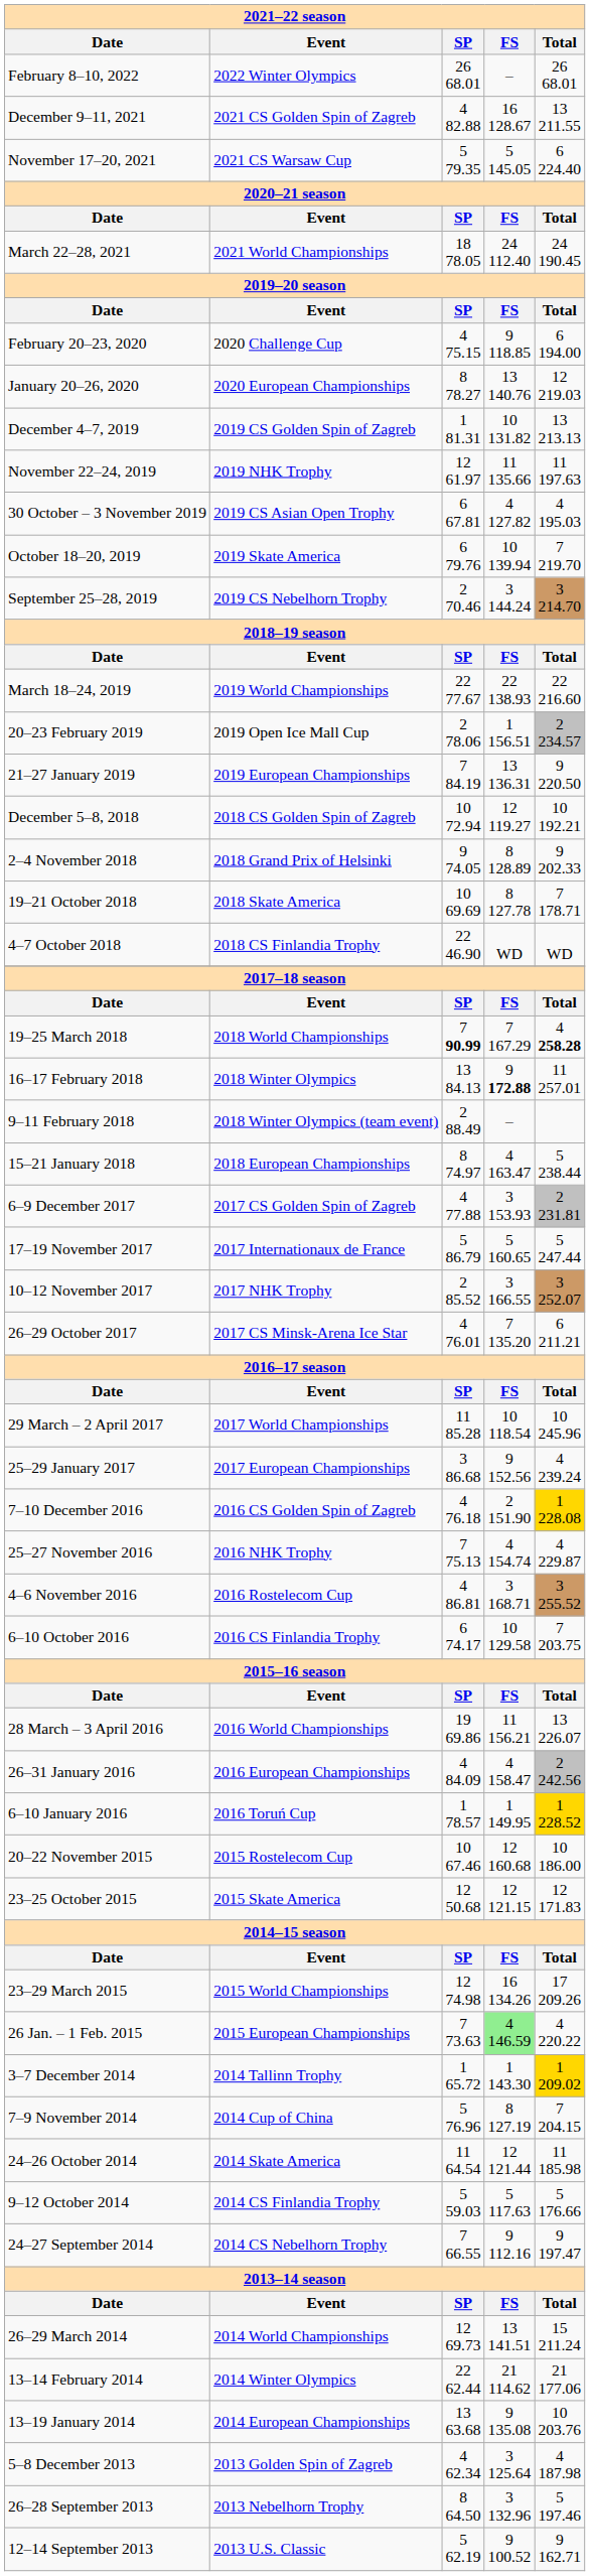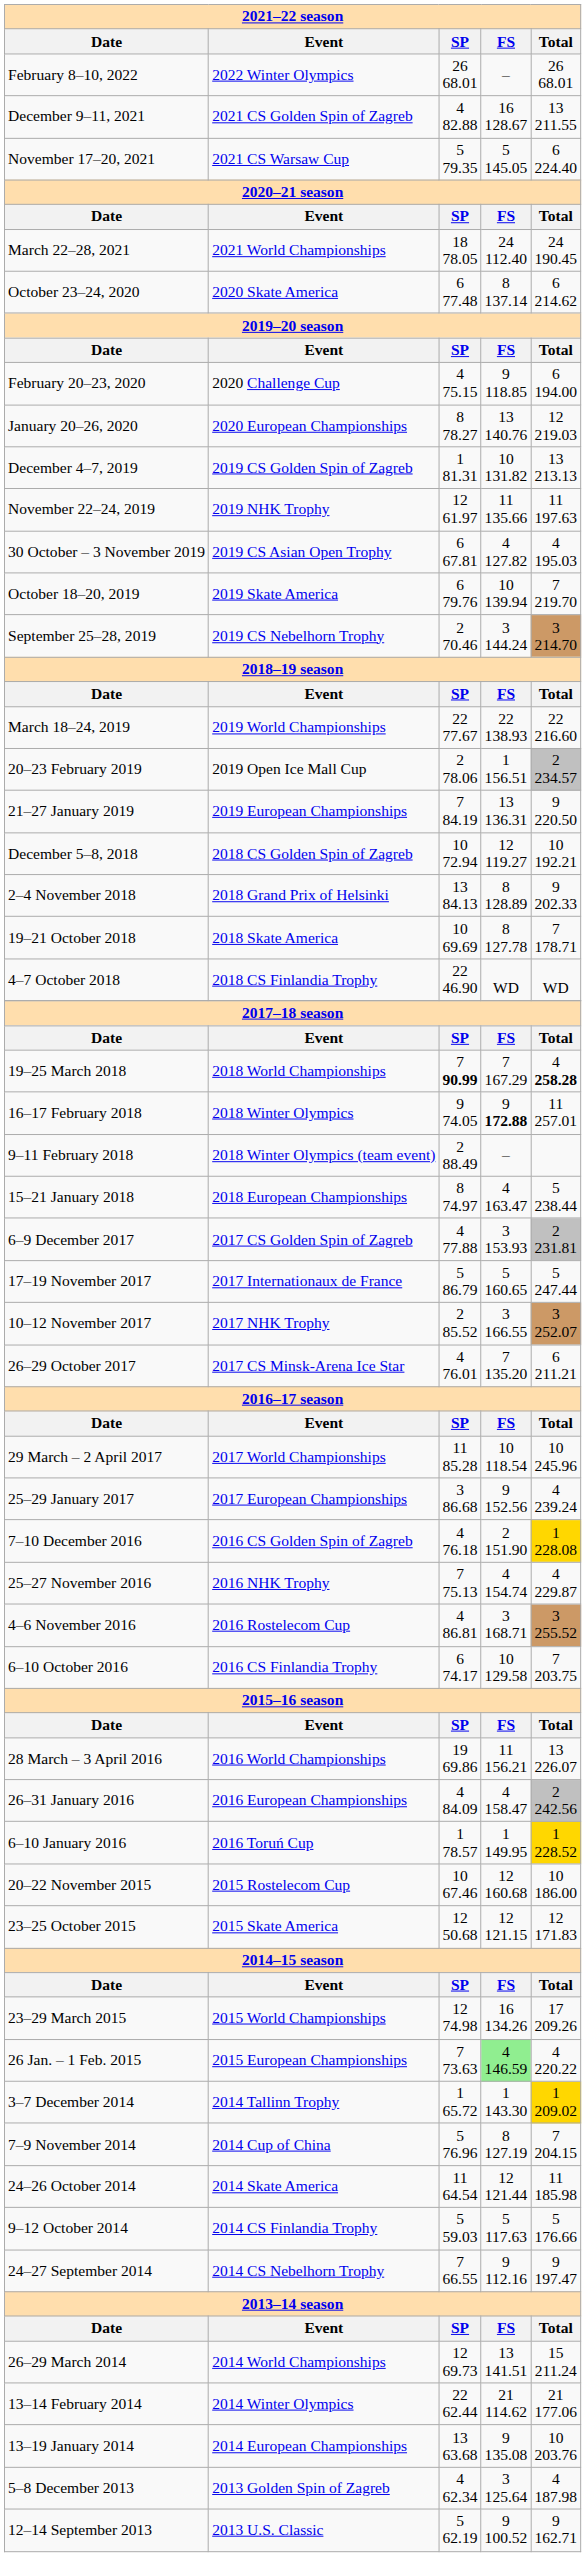 <table class="wikitable">
 <tr>
 <td style="background-color: #ffdead; " colspan=5 align=center><a href='#'><strong>2021–22 season</strong></a></td>
 </tr>
 <tr>
 <th>Date</th>
 <th>Event</th>
 <th><a href='#'>SP</a></th>
 <th><a href='#'>FS</a></th>
 <th>Total</th>
 </tr>
 <tr>
 <td>February 8–10, 2022</td>
 <td><a href='#'>2022 Winter Olympics</a></td>
 <td align=center>26 <br> 68.01</td>
 <td align=center>–</td>
 <td align=center>26 <br> 68.01</td>
 </tr>
 <tr>
 <td>December 9–11, 2021</td>
 <td><a href='#'>2021 CS Golden Spin of Zagreb</a></td>
 <td align=center>4 <br> 82.88</td>
 <td align=center>16 <br> 128.67</td>
 <td align=center>13 <br> 211.55</td>
 </tr>
 <tr>
 <td>November 17–20, 2021</td>
 <td><a href='#'>2021 CS Warsaw Cup</a></td>
 <td align=center>5 <br> 79.35</td>
 <td align=center>5 <br> 145.05</td>
 <td align=center>6 <br> 224.40</td>
 </tr>
 <tr>
 <td style="background-color: #ffdead; " colspan=5 align=center><a href='#'><strong>2020–21 season</strong></a></td>
 </tr>
 <tr>
 <th>Date</th>
 <th>Event</th>
 <th><a href='#'>SP</a></th>
 <th><a href='#'>FS</a></th>
 <th>Total</th>
 </tr>
 <tr>
 <td>March 22–28, 2021</td>
 <td><a href='#'>2021 World Championships</a></td>
 <td align=center>18 <br> 78.05</td>
 <td align=center>24 <br> 112.40</td>
 <td align=center>24 <br> 190.45</td>
+</tr>
+<tr>
+<td>October 23–24, 2020</td>
+<td><a href='#'>2020 Skate America</a></td>
+<td align=center>6 <br> 77.48</td>
+<td align=center>8 <br> 137.14</td>
+<td align=center>6 <br> 214.62</td>
 </tr>
 <tr>
 <td style="background-color: #ffdead; " colspan=5 align=center><a href='#'><strong>2019–20 season</strong></a></td>
 </tr>
 <tr>
 <th>Date</th>
 <th>Event</th>
 <th><a href='#'>SP</a></th>
 <th><a href='#'>FS</a></th>
 <th>Total</th>
 </tr>
 <tr>
 <td>February 20–23, 2020</td>
 <td>2020 <a href='#'>Challenge Cup</a></td>
 <td align=center>4 <br> 75.15</td>
 <td align=center>9 <br> 118.85</td>
 <td align=center>6 <br> 194.00</td>
 </tr>
 <tr>
 <td>January 20–26, 2020</td>
 <td><a href='#'>2020 European Championships</a></td>
 <td align=center>8 <br> 78.27</td>
 <td align=center>13 <br> 140.76</td>
 <td align=center>12 <br> 219.03</td>
 </tr>
 <tr>
 <td>December 4–7, 2019</td>
 <td><a href='#'>2019 CS Golden Spin of Zagreb</a></td>
 <td align=center>1 <br> 81.31</td>
 <td align=center>10 <br> 131.82</td>
 <td align=center>13 <br> 213.13</td>
 </tr>
 <tr>
 <td>November 22–24, 2019</td>
 <td><a href='#'>2019 NHK Trophy</a></td>
 <td align=center>12 <br> 61.97</td>
 <td align=center>11 <br> 135.66</td>
 <td align=center>11 <br> 197.63</td>
 </tr>
 <tr>
 <td>30 October – 3 November 2019</td>
 <td><a href='#'>2019 CS Asian Open Trophy</a></td>
 <td align=center>6 <br> 67.81</td>
 <td align=center>4 <br> 127.82</td>
 <td align=center>4 <br> 195.03</td>
 </tr>
 <tr>
 <td>October 18–20, 2019</td>
 <td><a href='#'>2019 Skate America</a></td>
 <td align=center>6 <br> 79.76</td>
 <td align=center>10 <br> 139.94</td>
 <td align=center>7 <br> 219.70</td>
 </tr>
 <tr>
 <td>September 25–28, 2019</td>
 <td><a href='#'>2019 CS Nebelhorn Trophy</a></td>
 <td align=center>2 <br> 70.46</td>
 <td align=center>3 <br> 144.24</td>
 <td align=center bgcolor=cc9966>3 <br> 214.70</td>
 </tr>
 <tr>
 <td style="background-color: #ffdead; " colspan=5 align=center><a href='#'><strong>2018–19 season</strong></a></td>
 </tr>
 <tr>
 <th>Date</th>
 <th>Event</th>
 <th><a href='#'>SP</a></th>
 <th><a href='#'>FS</a></th>
 <th>Total</th>
 </tr>
 <tr>
 <td>March 18–24, 2019</td>
 <td><a href='#'>2019 World Championships</a></td>
 <td align=center>22 <br> 77.67</td>
 <td align=center>22 <br> 138.93</td>
 <td align=center>22 <br> 216.60</td>
 </tr>
 <tr>
 <td>20–23 February 2019</td>
 <td>2019 Open Ice Mall Cup</td>
 <td align=center>2 <br> 78.06</td>
 <td align=center>1 <br> 156.51</td>
 <td align=center bgcolor=silver>2 <br> 234.57</td>
 </tr>
 <tr>
 <td>21–27 January 2019</td>
 <td><a href='#'>2019 European Championships</a></td>
 <td align=center>7 <br> 84.19</td>
 <td align=center>13 <br> 136.31</td>
 <td align=center>9 <br> 220.50</td>
 </tr>
 <tr>
 <td>December 5–8, 2018</td>
 <td><a href='#'>2018 CS Golden Spin of Zagreb</a></td>
 <td align=center>10 <br> 72.94</td>
 <td align=center>12 <br> 119.27</td>
 <td align=center>10 <br> 192.21</td>
 </tr>
 <tr>
 <td>2–4 November 2018</td>
 <td><a href='#'>2018 Grand Prix of Helsinki</a></td>
-<td align=center>9 <br> 74.05</td>
+<td align=center>13 <br> 84.13</td>
 <td align=center>8 <br> 128.89</td>
 <td align=center>9 <br> 202.33</td>
 </tr>
 <tr>
 <td>19–21 October 2018</td>
 <td><a href='#'>2018 Skate America</a></td>
 <td align=center>10 <br> 69.69</td>
 <td align=center>8 <br> 127.78</td>
 <td align=center>7 <br> 178.71</td>
 </tr>
 <tr>
 <td>4–7 October 2018</td>
 <td><a href='#'>2018 CS Finlandia Trophy</a></td>
 <td align=center>22 <br> 46.90</td>
 <td align=center><br> WD</td>
 <td align=center><br> WD</td>
 </tr>
 <tr>
 </tr>
 <tr>
 <td style="background-color: #ffdead;" colspan=5 align=center><a href='#'><strong>2017–18 season</strong></a></td>
 </tr>
 <tr>
 <th>Date</th>
 <th>Event</th>
 <th><a href='#'>SP</a></th>
 <th><a href='#'>FS</a></th>
 <th>Total</th>
 </tr>
 <tr>
 <td>19–25 March 2018</td>
 <td><a href='#'>2018 World Championships</a></td>
 <td align=center>7 <br> <strong>90.99</strong></td>
 <td align=center>7 <br> 167.29</td>
 <td align=center>4 <br> <strong>258.28</strong></td>
 </tr>
 <tr>
 <td>16–17 February 2018</td>
 <td><a href='#'>2018 Winter Olympics</a></td>
-<td align=center>13 <br> 84.13</td>
+<td align=center>9 <br> 74.05</td>
 <td align=center>9 <br> <strong>172.88</strong></td>
 <td align=center>11 <br> 257.01</td>
 </tr>
 <tr>
 <td>9–11 February 2018</td>
 <td><a href='#'>2018 Winter Olympics (team event)</a></td>
 <td align=center>2 <br> 88.49</td>
 <td align=center>–</td>
 <td align=center><br></td>
 </tr>
 <tr>
 <td>15–21 January 2018</td>
 <td><a href='#'>2018 European Championships</a></td>
 <td align=center>8 <br> 74.97</td>
 <td align=center>4 <br> 163.47</td>
 <td align=center>5 <br> 238.44</td>
 </tr>
 <tr>
 <td>6–9 December 2017</td>
 <td><a href='#'>2017 CS Golden Spin of Zagreb</a></td>
 <td align=center>4 <br> 77.88</td>
 <td align=center>3 <br> 153.93</td>
 <td align=center bgcolor=silver>2 <br> 231.81</td>
 </tr>
 <tr>
 <td>17–19 November 2017</td>
 <td><a href='#'>2017 Internationaux de France</a></td>
 <td align=center>5 <br> 86.79</td>
 <td align=center>5 <br> 160.65</td>
 <td align=center>5 <br> 247.44</td>
 </tr>
 <tr>
 <td>10–12 November 2017</td>
 <td><a href='#'>2017 NHK Trophy</a></td>
 <td align=center>2 <br> 85.52</td>
 <td align=center>3 <br> 166.55</td>
 <td align=center bgcolor=cc9966>3 <br> 252.07</td>
 </tr>
 <tr>
 <td>26–29 October 2017</td>
 <td><a href='#'>2017 CS Minsk-Arena Ice Star</a></td>
 <td align=center>4 <br> 76.01</td>
 <td align=center>7 <br> 135.20</td>
 <td align=center>6 <br> 211.21</td>
 </tr>
 <tr>
 <td style="background-color: #ffdead;" colspan=5 align=center><a href='#'><strong>2016–17 season</strong></a></td>
 </tr>
 <tr>
 <th>Date</th>
 <th>Event</th>
 <th><a href='#'>SP</a></th>
 <th><a href='#'>FS</a></th>
 <th>Total</th>
 </tr>
 <tr>
 <td>29 March – 2 April 2017</td>
 <td><a href='#'>2017 World Championships</a></td>
 <td align=center>11 <br> 85.28</td>
 <td align=center>10 <br> 118.54</td>
 <td align=center>10 <br> 245.96</td>
 </tr>
 <tr>
 <td>25–29 January 2017</td>
 <td><a href='#'>2017 European Championships</a></td>
 <td align=center>3 <br> 86.68</td>
 <td align=center>9 <br> 152.56</td>
 <td align=center>4 <br> 239.24</td>
 </tr>
 <tr>
 <td>7–10 December 2016</td>
 <td><a href='#'>2016 CS Golden Spin of Zagreb</a></td>
 <td align=center>4 <br> 76.18</td>
 <td align=center>2 <br> 151.90</td>
 <td align=center bgcolor=gold>1 <br> 228.08</td>
 </tr>
 <tr>
 <td>25–27 November 2016</td>
 <td><a href='#'>2016 NHK Trophy</a></td>
 <td align=center>7 <br> 75.13</td>
 <td align=center>4 <br> 154.74</td>
 <td align=center>4 <br> 229.87</td>
 </tr>
 <tr>
 <td>4–6 November 2016</td>
 <td><a href='#'>2016 Rostelecom Cup</a></td>
 <td align=center>4 <br> 86.81</td>
 <td align=center>3 <br> 168.71</td>
 <td align=center bgcolor=cc9966>3 <br> 255.52</td>
 </tr>
 <tr>
 <td>6–10 October 2016</td>
 <td><a href='#'>2016 CS Finlandia Trophy</a></td>
 <td align=center>6 <br> 74.17</td>
 <td align=center>10 <br> 129.58</td>
 <td align=center>7 <br> 203.75</td>
 </tr>
 <tr>
 <td style="background-color: #ffdead;" colspan=5 align=center><a href='#'><strong>2015–16 season</strong></a></td>
 </tr>
 <tr>
 <th>Date</th>
 <th>Event</th>
 <th><a href='#'>SP</a></th>
 <th><a href='#'>FS</a></th>
 <th>Total</th>
 </tr>
 <tr>
 <td>28 March – 3 April 2016</td>
 <td><a href='#'>2016 World Championships</a></td>
 <td align=center>19 <br> 69.86</td>
 <td align=center>11 <br> 156.21</td>
 <td align=center>13 <br> 226.07</td>
 </tr>
 <tr>
 <td>26–31 January 2016</td>
 <td><a href='#'>2016 European Championships</a></td>
 <td align=center>4 <br> 84.09</td>
 <td align=center>4 <br> 158.47</td>
 <td align=center bgcolor=silver>2 <br> 242.56</td>
 </tr>
 <tr>
 <td>6–10 January 2016</td>
 <td><a href='#'>2016 Toruń Cup</a></td>
 <td align=center>1 <br> 78.57</td>
 <td align=center>1 <br> 149.95</td>
 <td align=center bgcolor=gold>1 <br> 228.52</td>
 </tr>
 <tr>
 <td>20–22 November 2015</td>
 <td><a href='#'>2015 Rostelecom Cup</a></td>
 <td align=center>10 <br> 67.46</td>
 <td align=center>12 <br> 160.68</td>
 <td align=center>10 <br> 186.00</td>
 </tr>
 <tr>
 <td>23–25 October 2015</td>
 <td><a href='#'>2015 Skate America</a></td>
 <td align="center">12 <br> 50.68</td>
 <td align="center">12 <br> 121.15</td>
 <td align="center">12 <br> 171.83</td>
 </tr>
 <tr>
 <td style="background-color: #ffdead;" colspan=5 align=center><a href='#'><strong>2014–15 season</strong></a></td>
 </tr>
 <tr>
 <th>Date</th>
 <th>Event</th>
 <th><a href='#'>SP</a></th>
 <th><a href='#'>FS</a></th>
 <th>Total</th>
 </tr>
 <tr>
 <td>23–29 March 2015</td>
 <td><a href='#'>2015 World Championships</a></td>
 <td align=center>12 <br> 74.98</td>
 <td align=center>16 <br> 134.26</td>
 <td align=center>17 <br> 209.26</td>
 </tr>
 <tr>
 <td>26 Jan. – 1 Feb. 2015</td>
 <td><a href='#'>2015 European Championships</a></td>
 <td align=center>7 <br> 73.63</td>
 <td align=center style="background: lightgreen;">4 <br> 146.59</td>
 <td align=center>4 <br> 220.22</td>
 </tr>
 <tr>
 <td>3–7 December 2014</td>
 <td><a href='#'>2014 Tallinn Trophy</a></td>
 <td align=center>1 <br> 65.72</td>
 <td align=center>1 <br> 143.30</td>
 <td align=center bgcolor=gold>1 <br> 209.02</td>
 </tr>
 <tr>
 <td>7–9 November 2014</td>
 <td><a href='#'>2014 Cup of China</a></td>
 <td align=center>5 <br> 76.96</td>
 <td align=center>8 <br> 127.19</td>
 <td align=center>7 <br> 204.15</td>
 </tr>
 <tr>
 <td>24–26 October 2014</td>
 <td><a href='#'>2014 Skate America</a></td>
 <td align=center>11 <br> 64.54</td>
 <td align=center>12 <br> 121.44</td>
 <td align=center>11 <br> 185.98</td>
 </tr>
 <tr>
 <td>9–12 October 2014</td>
 <td><a href='#'>2014 CS Finlandia Trophy</a></td>
 <td align="center">5 <br> 59.03</td>
 <td align="center">5 <br> 117.63</td>
 <td align="center">5 <br> 176.66</td>
 </tr>
 <tr>
 <td>24–27 September 2014</td>
 <td><a href='#'>2014 CS Nebelhorn Trophy</a></td>
 <td align=center>7 <br> 66.55</td>
 <td align=center>9 <br> 112.16</td>
 <td align=center>9 <br> 197.47</td>
 </tr>
 <tr>
 <td style="background-color: #ffdead;" colspan=5 align=center><a href='#'><strong>2013–14 season</strong></a></td>
 </tr>
 <tr>
 <th>Date</th>
 <th>Event</th>
 <th><a href='#'>SP</a></th>
 <th><a href='#'>FS</a></th>
 <th>Total</th>
 </tr>
 <tr>
 <td>26–29 March 2014</td>
 <td><a href='#'>2014 World Championships</a></td>
 <td align=center>12 <br> 69.73</td>
 <td align=center>13 <br> 141.51</td>
 <td align=center>15 <br> 211.24</td>
 </tr>
 <tr>
 <td>13–14 February 2014</td>
 <td><a href='#'>2014 Winter Olympics</a></td>
 <td align=center>22 <br> 62.44</td>
 <td align=center>21 <br> 114.62</td>
 <td align=center>21 <br> 177.06</td>
 </tr>
 <tr>
 <td>13–19 January 2014</td>
 <td><a href='#'>2014 European Championships</a></td>
 <td align=center>13 <br> 63.68</td>
 <td align=center>9 <br> 135.08</td>
 <td align=center>10 <br> 203.76</td>
 </tr>
 <tr>
 <td>5–8 December 2013</td>
 <td><a href='#'>2013 Golden Spin of Zagreb</a></td>
 <td align=center>4 <br> 62.34</td>
 <td align=center>3 <br> 125.64</td>
 <td align=center>4 <br> 187.98</td>
 </tr>
 <tr>
-<td>26–28 September 2013</td>
-<td><a href='#'>2013 Nebelhorn Trophy</a></td>
-<td align=center>8 <br> 64.50</td>
-<td align=center>3 <br> 132.96</td>
-<td align=center>5 <br> 197.46</td>
-</tr>
-<tr>
 <td>12–14 September 2013</td>
 <td><a href='#'>2013 U.S. Classic</a></td>
 <td align=center>5 <br> 62.19</td>
 <td align=center>9 <br> 100.52</td>
 <td align=center>9 <br> 162.71</td>
 </tr>
 </table>
